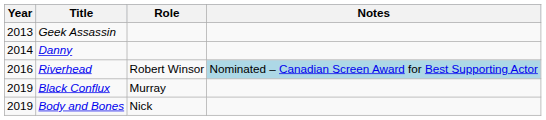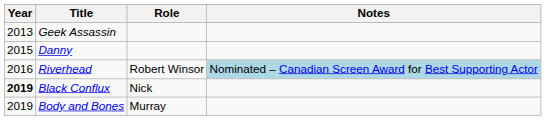 <table class="wikitable">
 <tr style="background:#B0C4DE;">
 <th>Year</th>
 <th>Title</th>
 <th>Role</th>
 <th>Notes</th>
 </tr>
 <tr>
 <td>2013</td>
 <td><em>Geek Assassin</em></td>
 <td></td>
 <td></td>
 </tr>
 <tr>
-<td>2014</td>
+<td>2015</td>
 <td><em><a href='#'>Danny</a></em></td>
 <td></td>
 <td></td>
 </tr>
 <tr>
 <td>2016</td>
 <td><em><a href='#'>Riverhead</a></em></td>
 <td>Robert Winsor</td>
 <td style="background: lightblue;">Nominated – <a href='#'>Canadian Screen Award</a> for <a href='#'>Best Supporting Actor</a></td>
 </tr>
 <tr>
-<td>2019</td>
+<td><strong>2019</strong></td>
 <td><em><a href='#'>Black Conflux</a></em></td>
-<td>Murray</td>
+<td>Nick</td>
 <td></td>
 </tr>
 <tr>
 <td>2019</td>
 <td><em><a href='#'>Body and Bones</a></em></td>
-<td>Nick</td>
+<td>Murray</td>
 <td></td>
 </tr>
 </table>
